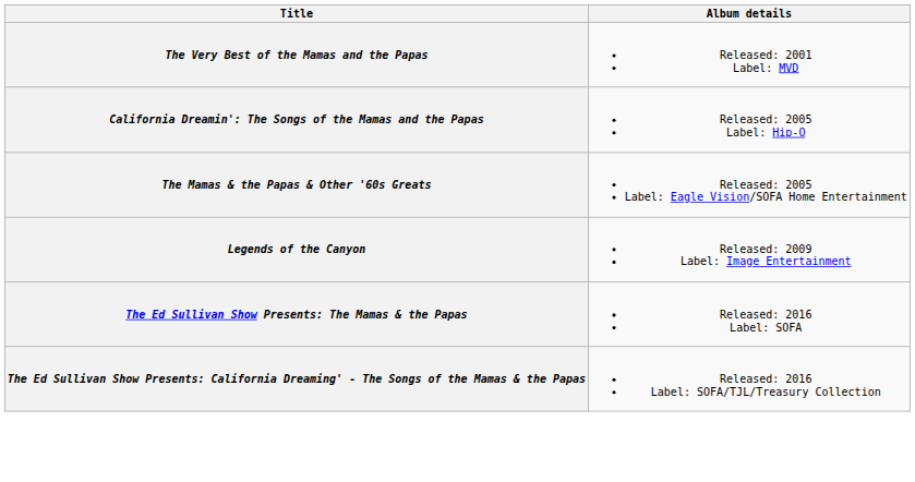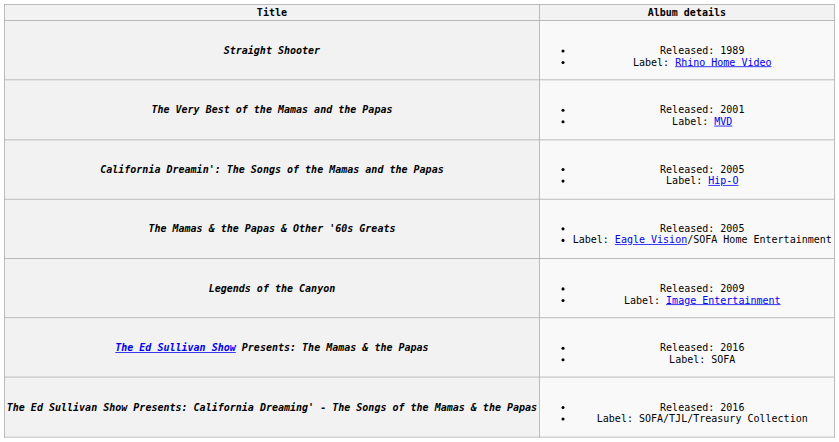 <table class="wikitable plainrowheaders" style="text-align:center">
 <tr>
 <th scope="col">Title</th>
 <th scope="col">Album details</th>
+</tr>
+<tr>
+<th scope="row"><em>Straight Shooter</em></th>
+<td><br><ul><li>Released: 1989</li><li>Label: <a href='#'>Rhino Home Video</a> </li></ul></td>
 </tr>
 <tr>
 <th scope="row"><em>The Very Best of the Mamas and the Papas</em></th>
 <td><br><ul><li>Released: 2001</li><li>Label: <a href='#'>MVD</a> </li></ul></td>
 </tr>
 <tr>
 <th scope="row"><em>California Dreamin': The Songs of the Mamas and the Papas</em></th>
 <td><br><ul><li>Released: 2005</li><li>Label: <a href='#'>Hip-O</a> </li></ul></td>
 </tr>
 <tr>
 <th scope="row"><em>The Mamas & the Papas & Other '60s Greats</em></th>
 <td><br><ul><li>Released: 2005</li><li>Label: <a href='#'>Eagle Vision</a>/SOFA Home Entertainment </li></ul></td>
 </tr>
 <tr>
 <th scope="row"><em>Legends of the Canyon</em></th>
 <td><br><ul><li>Released: 2009</li><li>Label: <a href='#'>Image Entertainment</a> </li></ul></td>
 </tr>
 <tr>
 <th scope="row"><em><a href='#'>The Ed Sullivan Show</a> Presents: The Mamas & the Papas</em></th>
 <td><br><ul><li>Released: 2016</li><li>Label: SOFA </li></ul></td>
 </tr>
 <tr>
 <th scope="row"><em>The Ed Sullivan Show Presents: California Dreaming' - The Songs of the Mamas & the Papas</em></th>
 <td><br><ul><li>Released: 2016</li><li>Label: SOFA/TJL/Treasury Collection </li></ul></td>
 </tr>
 </table>
